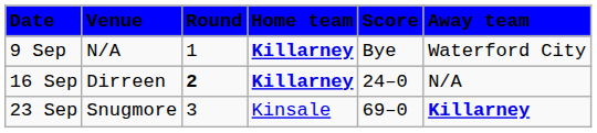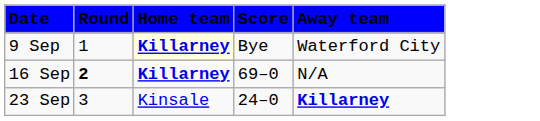 <table class="wikitable" style=" float:left; margin:0.5em auto; font-size:95%">
 <tr bgcolor="#0000FF">
 <td><strong>Date</strong></td>
-<td><strong>Venue</strong></td>
 <td><strong>Round</strong></td>
 <td><strong>Home team</strong></td>
 <td><strong>Score</strong></td>
 <td><strong>Away team</strong></td>
 </tr>
 <tr>
 <td>9 Sep</td>
-<td>N/A</td>
 <td>1</td>
-<td><strong><a href='#'>Killarney</a></strong></td>
+<td style="background: lightyellow;"><strong><a href='#'>Killarney</a></strong></td>
 <td>Bye</td>
 <td>Waterford City</td>
 </tr>
 <tr>
 <td>16 Sep</td>
-<td>Dirreen</td>
 <td><strong>2</strong></td>
 <td><strong><a href='#'>Killarney</a></strong></td>
-<td>24–0</td>
+<td>69–0</td>
 <td>N/A</td>
 </tr>
 <tr>
 <td>23 Sep</td>
-<td>Snugmore</td>
 <td>3</td>
 <td><a href='#'>Kinsale</a></td>
-<td>69–0</td>
+<td>24–0</td>
 <td><strong><a href='#'>Killarney</a></strong></td>
 </tr>
 </table>
